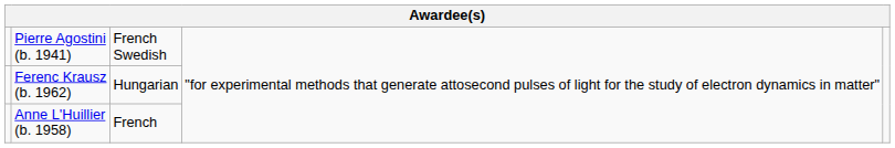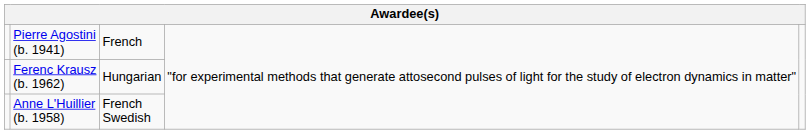 <table class="wikitable">
 <tr>
 <th colspan="5">Awardee(s)</th>
 </tr>
 <tr>
 <td></td>
 <td><a href='#'>Pierre Agostini</a><br>(b. 1941)</td>
-<td> French<br> Swedish</td>
+<td> French</td>
 <td rowspan="3">"for experimental methods that generate attosecond pulses of light for the study of electron dynamics in matter"</td>
 <td rowspan="3"></td>
 </tr>
 <tr>
 <td></td>
 <td><a href='#'>Ferenc Krausz</a><br>(b. 1962)</td>
 <td> Hungarian</td>
 </tr>
 <tr>
 <td></td>
 <td><a href='#'>Anne L'Huillier</a><br>(b. 1958)</td>
-<td> French</td>
+<td> French<br> Swedish</td>
 </tr>
 </table>
